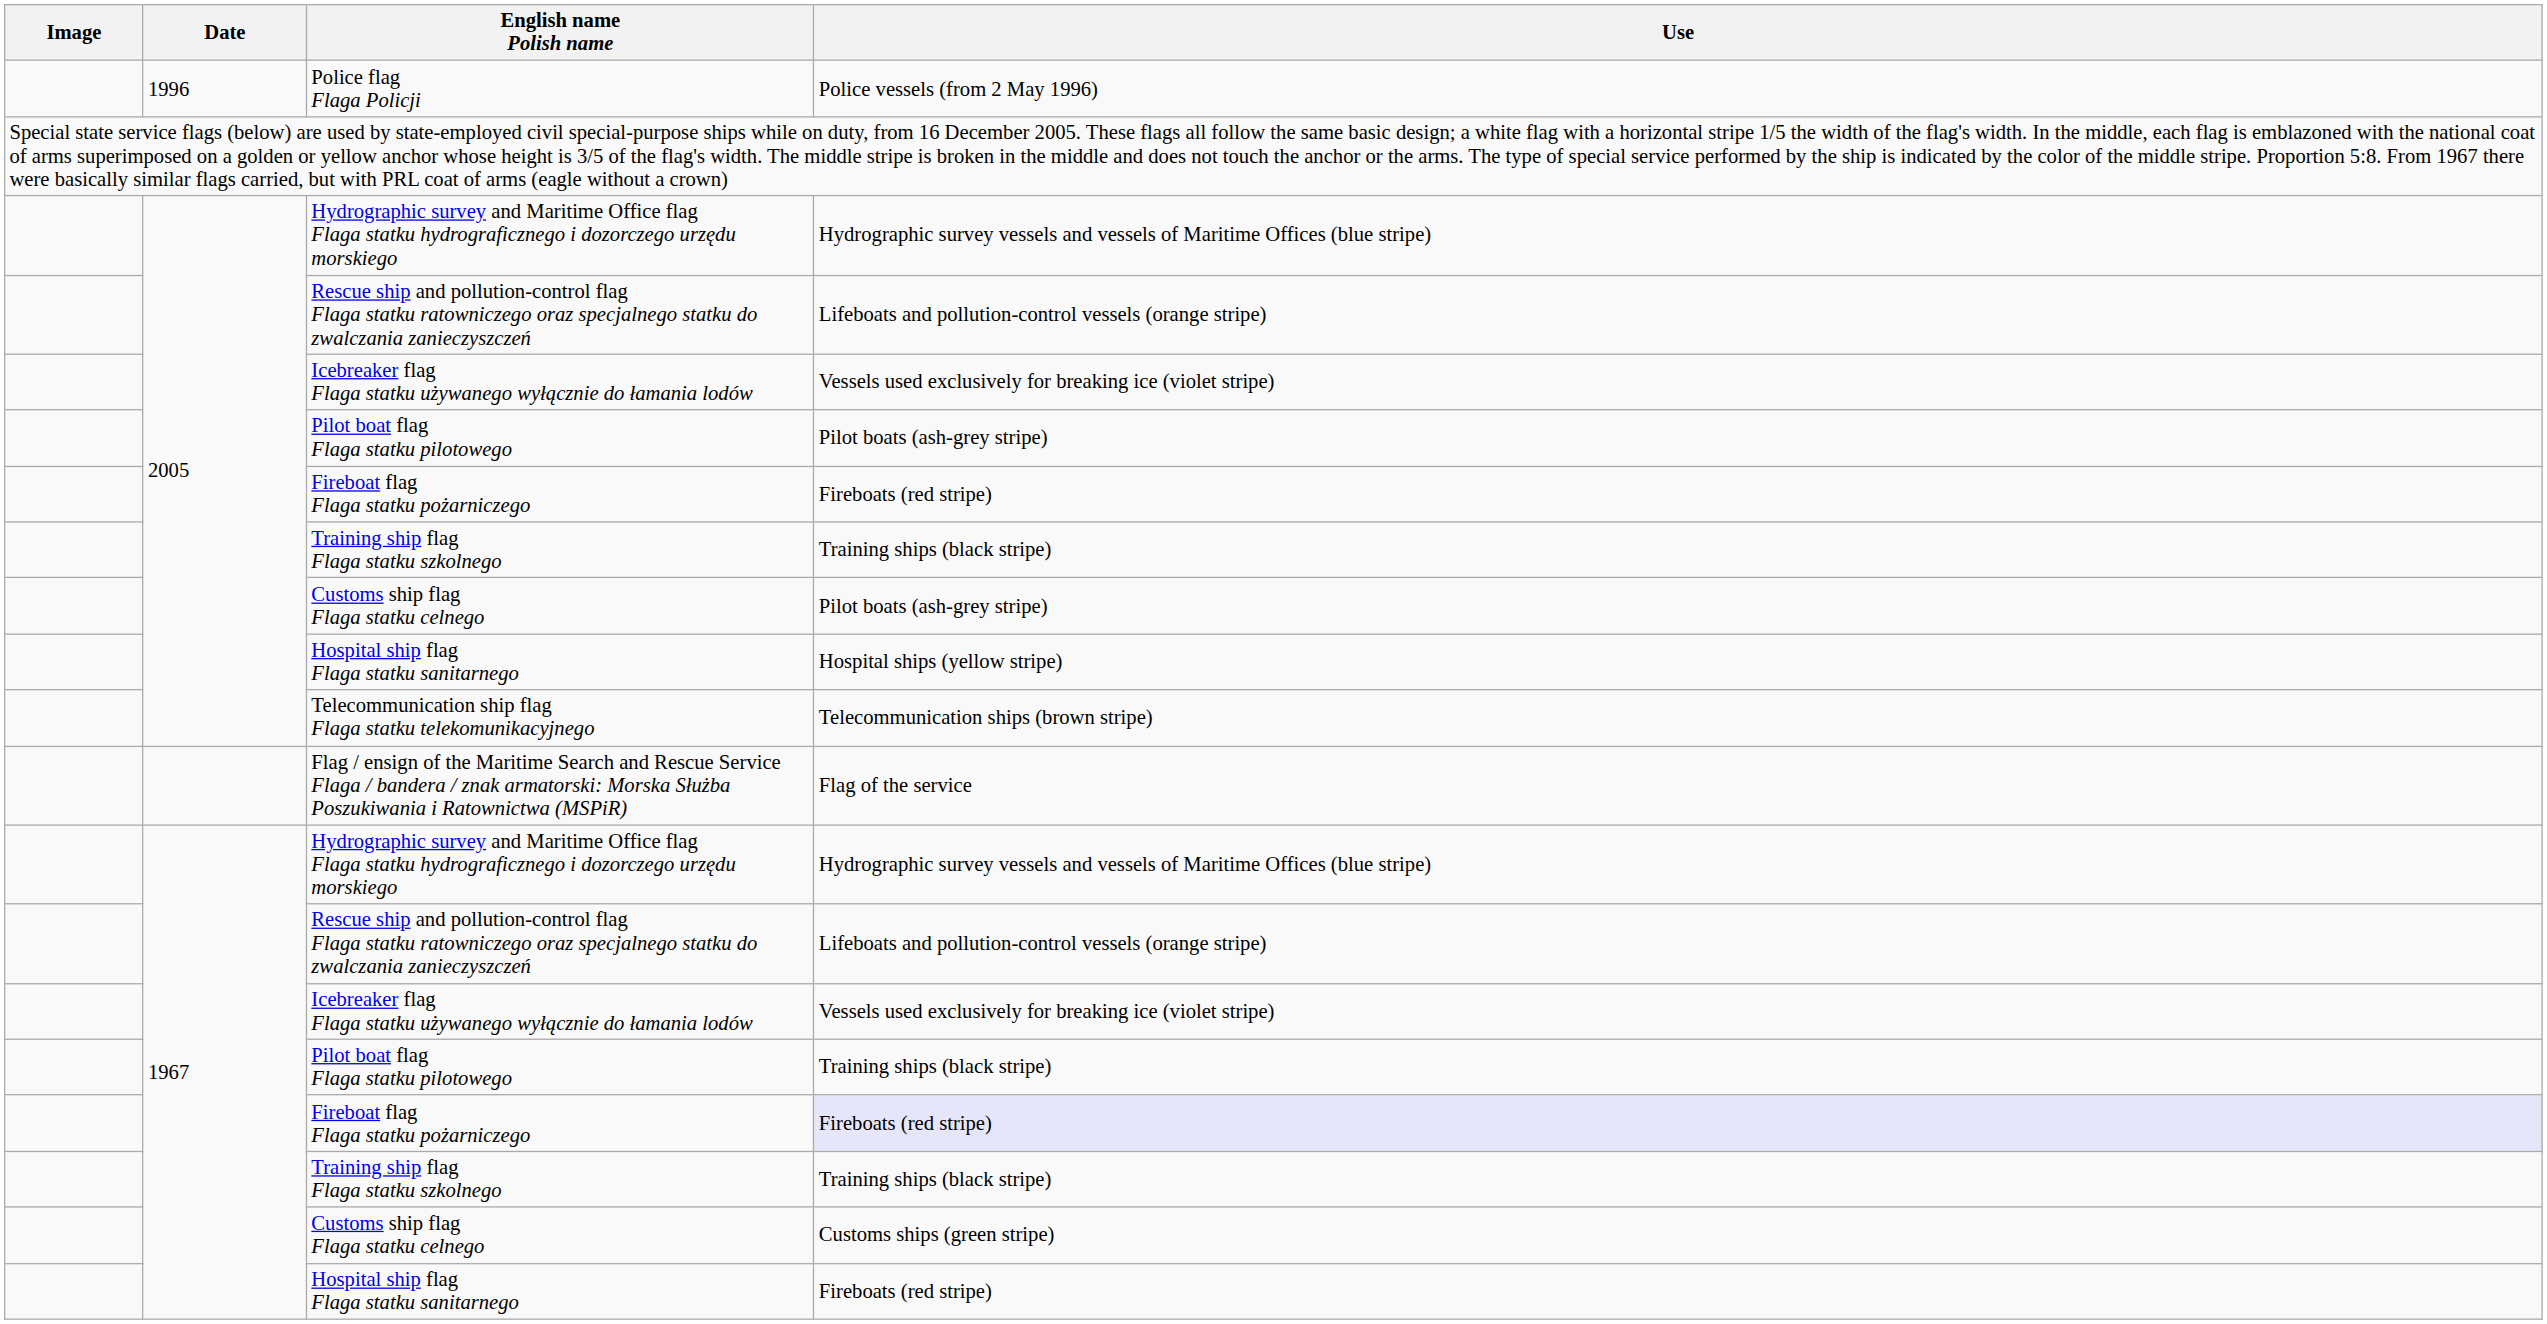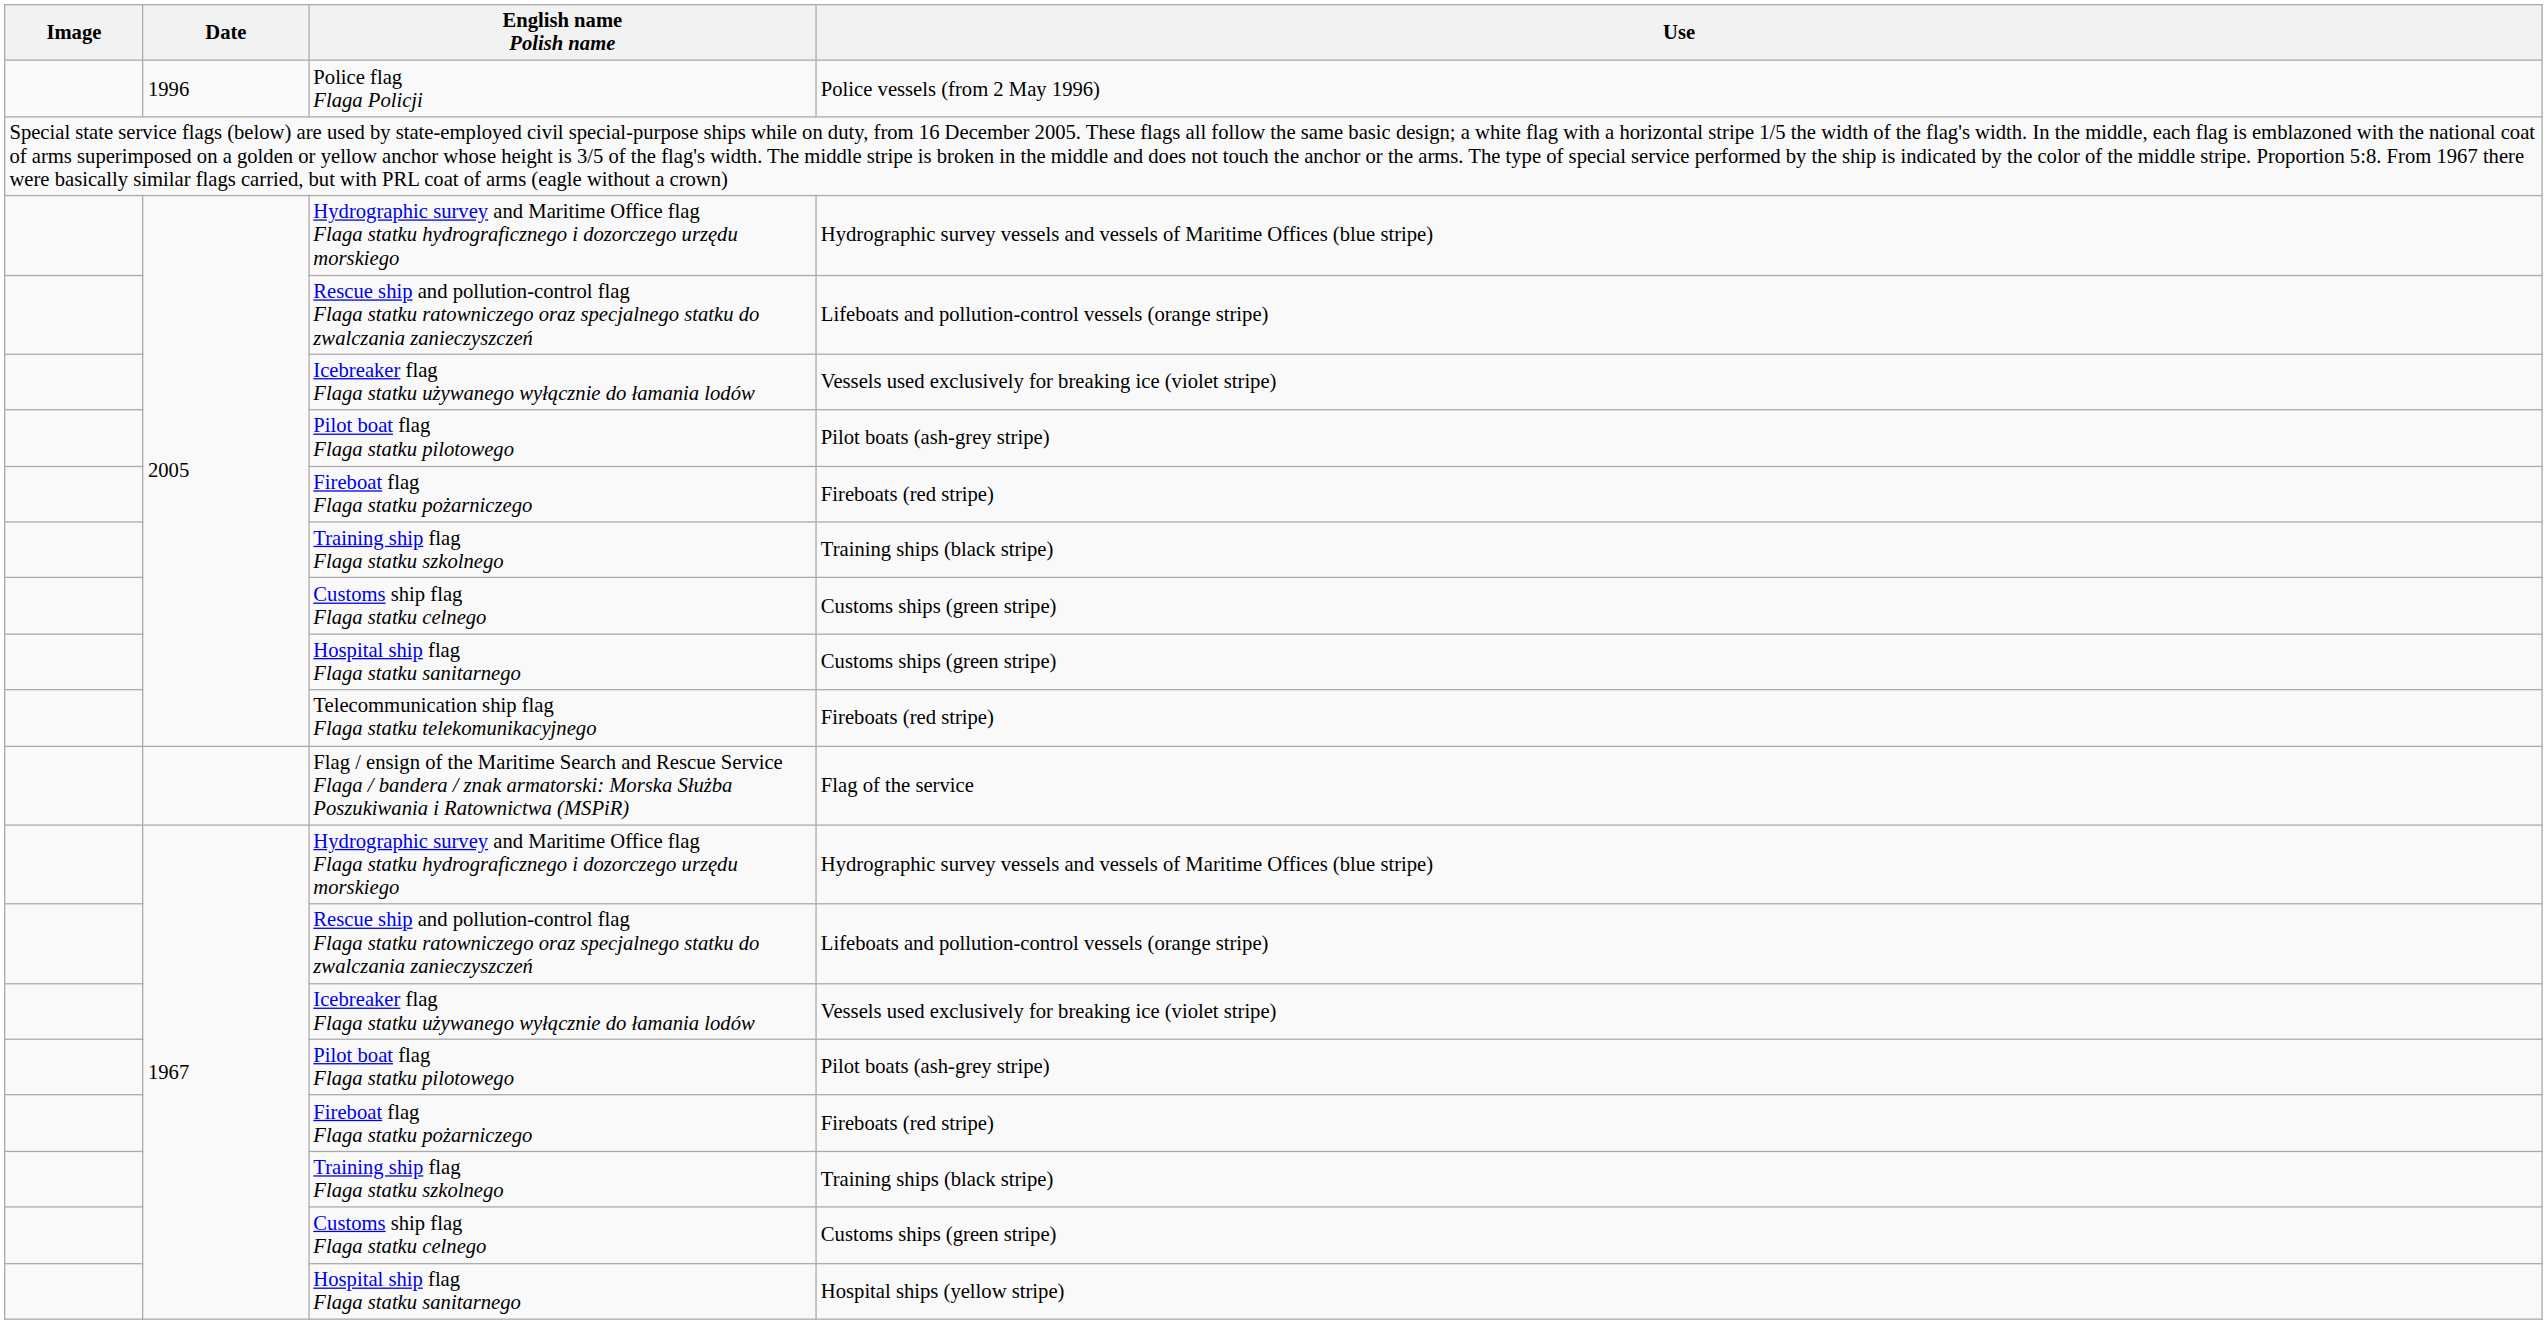 <table class="wikitable">
 <tr>
 <th width=100px>Image</th>
 <th>Date</th>
 <th width=20%>English name <br><em>Polish name</em></th>
 <th>Use</th>
 </tr>
 <tr>
 <td></td>
 <td>1996</td>
 <td>Police flag <br> <em>Flaga Policji</em></td>
 <td>Police vessels (from 2 May 1996)</td>
 </tr>
 <tr>
 <td colspan="4">Special state service flags (below) are used by state-employed civil special-purpose ships while on duty, from 16 December 2005. These flags all follow the same basic design; a white flag with a horizontal stripe 1/5 the width of the flag's width. In the middle, each flag is emblazoned with the national coat of arms superimposed on a golden or yellow anchor whose height is 3/5 of the flag's width. The middle stripe is broken in the middle and does not touch the anchor or the arms. The type of special service performed by the ship is indicated by the color of the middle stripe. Proportion 5:8. From 1967 there were basically similar flags carried, but with PRL coat of arms (eagle without a crown)</td>
 </tr>
 <tr>
 <td></td>
 <td rowspan="9">2005</td>
 <td><a href='#'>Hydrographic survey</a> and Maritime Office flag <br> <em>Flaga statku hydrograficznego i dozorczego urzędu morskiego</em></td>
 <td>Hydrographic survey vessels and vessels of Maritime Offices (blue stripe)</td>
 </tr>
 <tr>
 <td></td>
 <td><a href='#'>Rescue ship</a> and pollution-control flag <br> <em>Flaga statku ratowniczego oraz specjalnego statku do zwalczania zanieczyszczeń</em></td>
 <td>Lifeboats and pollution-control vessels (orange stripe)</td>
 </tr>
 <tr>
 <td></td>
 <td><a href='#'>Icebreaker</a> flag <br> <em>Flaga statku używanego wyłącznie do łamania lodów</em></td>
 <td>Vessels used exclusively for breaking ice (violet stripe)</td>
 </tr>
 <tr>
 <td></td>
 <td><a href='#'>Pilot boat</a> flag <br> <em>Flaga statku pilotowego</em></td>
 <td>Pilot boats (ash-grey stripe)</td>
 </tr>
 <tr>
 <td></td>
 <td><a href='#'>Fireboat</a> flag <br> <em>Flaga statku pożarniczego</em></td>
 <td>Fireboats (red stripe)</td>
 </tr>
 <tr>
 <td></td>
 <td><a href='#'>Training ship</a> flag <br> <em>Flaga statku szkolnego</em></td>
 <td>Training ships (black stripe)</td>
 </tr>
 <tr>
 <td></td>
 <td><a href='#'>Customs</a> ship flag <br> <em>Flaga statku celnego</em></td>
-<td>Pilot boats (ash-grey stripe)</td>
+<td>Customs ships (green stripe)</td>
 </tr>
 <tr>
 <td></td>
 <td><a href='#'>Hospital ship</a> flag <br> <em>Flaga statku sanitarnego</em></td>
-<td>Hospital ships (yellow stripe)</td>
+<td>Customs ships (green stripe)</td>
 </tr>
 <tr>
 <td></td>
 <td>Telecommunication ship flag <br> <em>Flaga statku telekomunikacyjnego</em></td>
-<td>Telecommunication ships (brown stripe)</td>
+<td>Fireboats (red stripe)</td>
 </tr>
 <tr>
 <td></td>
 <td></td>
 <td>Flag / ensign of the Maritime Search and Rescue Service<br><em>Flaga / bandera / znak armatorski: Morska Służba Poszukiwania i Ratownictwa (MSPiR)</em></td>
 <td>Flag of the service</td>
 </tr>
 <tr>
 <td></td>
 <td rowspan="8">1967</td>
 <td><a href='#'>Hydrographic survey</a> and Maritime Office flag <br> <em>Flaga statku hydrograficznego i dozorczego urzędu morskiego</em></td>
 <td>Hydrographic survey vessels and vessels of Maritime Offices (blue stripe)</td>
 </tr>
 <tr>
 <td></td>
 <td><a href='#'>Rescue ship</a> and pollution-control flag <br> <em>Flaga statku ratowniczego oraz specjalnego statku do zwalczania zanieczyszczeń</em></td>
 <td>Lifeboats and pollution-control vessels (orange stripe)</td>
 </tr>
 <tr>
 <td></td>
 <td><a href='#'>Icebreaker</a> flag <br> <em>Flaga statku używanego wyłącznie do łamania lodów</em></td>
 <td>Vessels used exclusively for breaking ice (violet stripe)</td>
 </tr>
 <tr>
 <td></td>
 <td><a href='#'>Pilot boat</a> flag <br> <em>Flaga statku pilotowego</em></td>
-<td>Training ships (black stripe)</td>
+<td>Pilot boats (ash-grey stripe)</td>
 </tr>
 <tr>
 <td></td>
 <td><a href='#'>Fireboat</a> flag <br> <em>Flaga statku pożarniczego</em></td>
-<td style="background: lavender;">Fireboats (red stripe)</td>
+<td>Fireboats (red stripe)</td>
 </tr>
 <tr>
 <td></td>
 <td><a href='#'>Training ship</a> flag <br> <em>Flaga statku szkolnego</em></td>
 <td>Training ships (black stripe)</td>
 </tr>
 <tr>
 <td></td>
 <td><a href='#'>Customs</a> ship flag <br> <em>Flaga statku celnego</em></td>
 <td>Customs ships (green stripe)</td>
 </tr>
 <tr>
 <td></td>
 <td><a href='#'>Hospital ship</a> flag <br> <em>Flaga statku sanitarnego</em></td>
-<td>Fireboats (red stripe)</td>
+<td>Hospital ships (yellow stripe)</td>
 </tr>
 </table>
